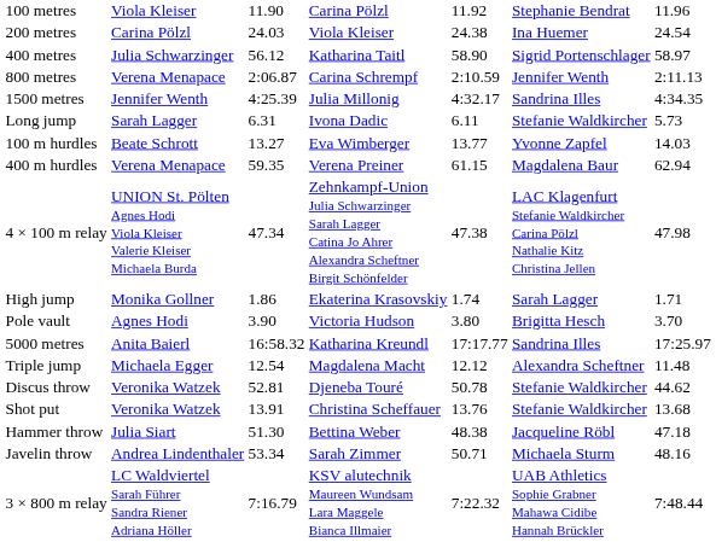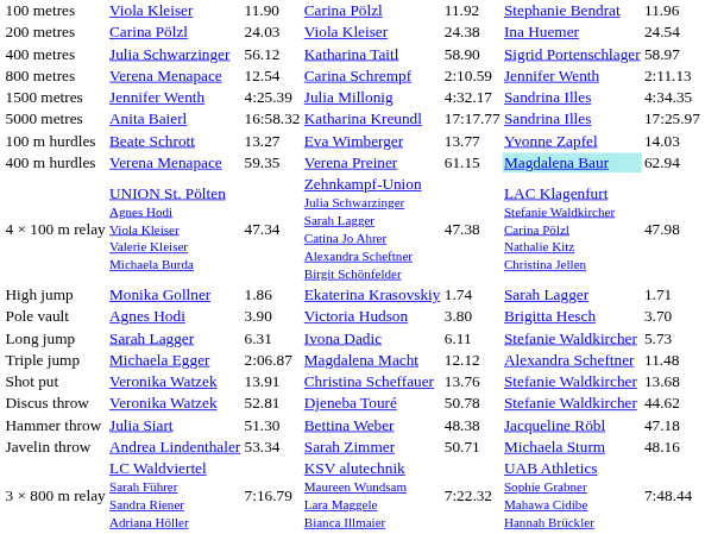 <table>
 <tr>
 <td>100 metres</td>
 <td><a href='#'>Viola Kleiser</a></td>
 <td>11.90</td>
 <td><a href='#'>Carina Pölzl</a></td>
 <td>11.92</td>
 <td><a href='#'>Stephanie Bendrat</a></td>
 <td>11.96</td>
 </tr>
 <tr>
 <td>200 metres</td>
 <td><a href='#'>Carina Pölzl</a></td>
 <td>24.03</td>
 <td><a href='#'>Viola Kleiser</a></td>
 <td>24.38</td>
 <td><a href='#'>Ina Huemer</a></td>
 <td>24.54</td>
 </tr>
 <tr>
 <td>400 metres</td>
 <td><a href='#'>Julia Schwarzinger</a></td>
 <td>56.12</td>
 <td><a href='#'>Katharina Taitl</a></td>
 <td>58.90</td>
 <td><a href='#'>Sigrid Portenschlager</a></td>
 <td>58.97</td>
 </tr>
 <tr>
 <td>800 metres</td>
 <td><a href='#'>Verena Menapace</a></td>
-<td>2:06.87</td>
+<td>12.54</td>
 <td><a href='#'>Carina Schrempf</a></td>
 <td>2:10.59</td>
 <td><a href='#'>Jennifer Wenth</a></td>
 <td>2:11.13</td>
 </tr>
 <tr>
 <td>1500 metres</td>
 <td><a href='#'>Jennifer Wenth</a></td>
 <td>4:25.39</td>
 <td><a href='#'>Julia Millonig</a></td>
 <td>4:32.17</td>
 <td><a href='#'>Sandrina Illes</a></td>
 <td>4:34.35</td>
 </tr>
 <tr>
-<td>Long jump</td>
-<td><a href='#'>Sarah Lagger</a></td>
-<td>6.31</td>
-<td><a href='#'>Ivona Dadic</a></td>
-<td>6.11</td>
-<td><a href='#'>Stefanie Waldkircher</a></td>
-<td>5.73</td>
+<td>5000 metres</td>
+<td><a href='#'>Anita Baierl</a></td>
+<td>16:58.32</td>
+<td><a href='#'>Katharina Kreundl</a></td>
+<td>17:17.77</td>
+<td><a href='#'>Sandrina Illes</a></td>
+<td>17:25.97</td>
 </tr>
 <tr>
 <td>100 m hurdles</td>
 <td><a href='#'>Beate Schrott</a></td>
 <td>13.27</td>
 <td><a href='#'>Eva Wimberger</a></td>
 <td>13.77</td>
 <td><a href='#'>Yvonne Zapfel</a></td>
 <td>14.03</td>
 </tr>
 <tr>
 <td>400 m hurdles</td>
 <td><a href='#'>Verena Menapace</a></td>
 <td>59.35</td>
 <td><a href='#'>Verena Preiner</a></td>
 <td>61.15</td>
-<td><a href='#'>Magdalena Baur</a></td>
+<td style="background: paleturquoise;"><a href='#'>Magdalena Baur</a></td>
 <td>62.94</td>
 </tr>
 <tr>
 <td>4 × 100 m relay</td>
 <td><a href='#'>UNION St. Pölten</a><br><small><a href='#'>Agnes Hodi</a><br><a href='#'>Viola Kleiser</a><br><a href='#'>Valerie Kleiser</a><br><a href='#'>Michaela Burda</a></small></td>
 <td>47.34</td>
 <td><a href='#'>Zehnkampf-Union</a><br><small><a href='#'>Julia Schwarzinger</a><br><a href='#'>Sarah Lagger</a><br><a href='#'>Catina Jo Ahrer</a><br><a href='#'>Alexandra Scheftner</a><br><a href='#'>Birgit Schönfelder</a></small></td>
 <td>47.38</td>
 <td><a href='#'>LAC Klagenfurt</a><br><small><a href='#'>Stefanie Waldkircher</a><br><a href='#'>Carina Pölzl</a><br><a href='#'>Nathalie Kitz</a><br><a href='#'>Christina Jellen</a></small></td>
 <td>47.98</td>
 </tr>
 <tr>
 <td>High jump</td>
 <td><a href='#'>Monika Gollner</a></td>
 <td>1.86</td>
 <td><a href='#'>Ekaterina Krasovskiy</a> </td>
 <td>1.74</td>
 <td><a href='#'>Sarah Lagger</a></td>
 <td>1.71</td>
 </tr>
 <tr>
 <td>Pole vault</td>
 <td><a href='#'>Agnes Hodi</a></td>
 <td>3.90</td>
 <td><a href='#'>Victoria Hudson</a></td>
 <td>3.80</td>
 <td><a href='#'>Brigitta Hesch</a></td>
 <td>3.70</td>
 </tr>
 <tr>
-<td>5000 metres</td>
-<td><a href='#'>Anita Baierl</a></td>
-<td>16:58.32</td>
-<td><a href='#'>Katharina Kreundl</a></td>
-<td>17:17.77</td>
-<td><a href='#'>Sandrina Illes</a></td>
-<td>17:25.97</td>
+<td>Long jump</td>
+<td><a href='#'>Sarah Lagger</a></td>
+<td>6.31</td>
+<td><a href='#'>Ivona Dadic</a></td>
+<td>6.11</td>
+<td><a href='#'>Stefanie Waldkircher</a></td>
+<td>5.73</td>
 </tr>
 <tr>
 <td>Triple jump</td>
 <td><a href='#'>Michaela Egger</a></td>
-<td>12.54</td>
+<td>2:06.87</td>
 <td><a href='#'>Magdalena Macht</a></td>
 <td>12.12</td>
 <td><a href='#'>Alexandra Scheftner</a></td>
 <td>11.48</td>
+</tr>
+<tr>
+<td>Shot put</td>
+<td><a href='#'>Veronika Watzek</a></td>
+<td>13.91</td>
+<td><a href='#'>Christina Scheffauer</a></td>
+<td>13.76</td>
+<td><a href='#'>Stefanie Waldkircher</a></td>
+<td>13.68</td>
 </tr>
 <tr>
 <td>Discus throw</td>
 <td><a href='#'>Veronika Watzek</a></td>
 <td>52.81</td>
 <td><a href='#'>Djeneba Touré</a></td>
 <td>50.78</td>
 <td><a href='#'>Stefanie Waldkircher</a></td>
 <td>44.62</td>
-</tr>
-<tr>
-<td>Shot put</td>
-<td><a href='#'>Veronika Watzek</a></td>
-<td>13.91</td>
-<td><a href='#'>Christina Scheffauer</a></td>
-<td>13.76</td>
-<td><a href='#'>Stefanie Waldkircher</a></td>
-<td>13.68</td>
 </tr>
 <tr>
 <td>Hammer throw</td>
 <td><a href='#'>Julia Siart</a></td>
 <td>51.30</td>
 <td><a href='#'>Bettina Weber</a></td>
 <td>48.38</td>
 <td><a href='#'>Jacqueline Röbl</a></td>
 <td>47.18</td>
 </tr>
 <tr>
 <td>Javelin throw</td>
 <td><a href='#'>Andrea Lindenthaler</a></td>
 <td>53.34</td>
 <td><a href='#'>Sarah Zimmer</a></td>
 <td>50.71</td>
 <td><a href='#'>Michaela Sturm</a></td>
 <td>48.16</td>
 </tr>
 <tr>
 <td>3 × 800 m relay</td>
 <td><a href='#'>LC Waldviertel</a><br><small><a href='#'>Sarah Führer</a><br><a href='#'>Sandra Riener</a><br><a href='#'>Adriana Höller</a></small></td>
 <td>7:16.79</td>
 <td><a href='#'>KSV alutechnik</a><br><small><a href='#'>Maureen Wundsam</a><br><a href='#'>Lara Maggele</a><br><a href='#'>Bianca Illmaier</a></small></td>
 <td>7:22.32</td>
 <td><a href='#'>UAB Athletics</a><br><small><a href='#'>Sophie Grabner</a><br><a href='#'>Mahawa Cidibe</a><br><a href='#'>Hannah Brückler</a></small></td>
 <td>7:48.44</td>
 </tr>
 </table>
